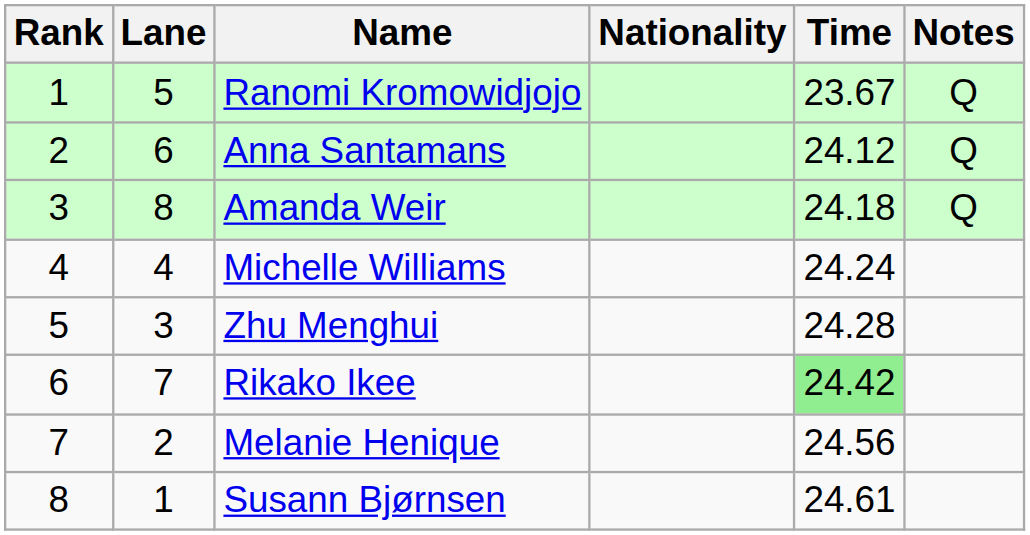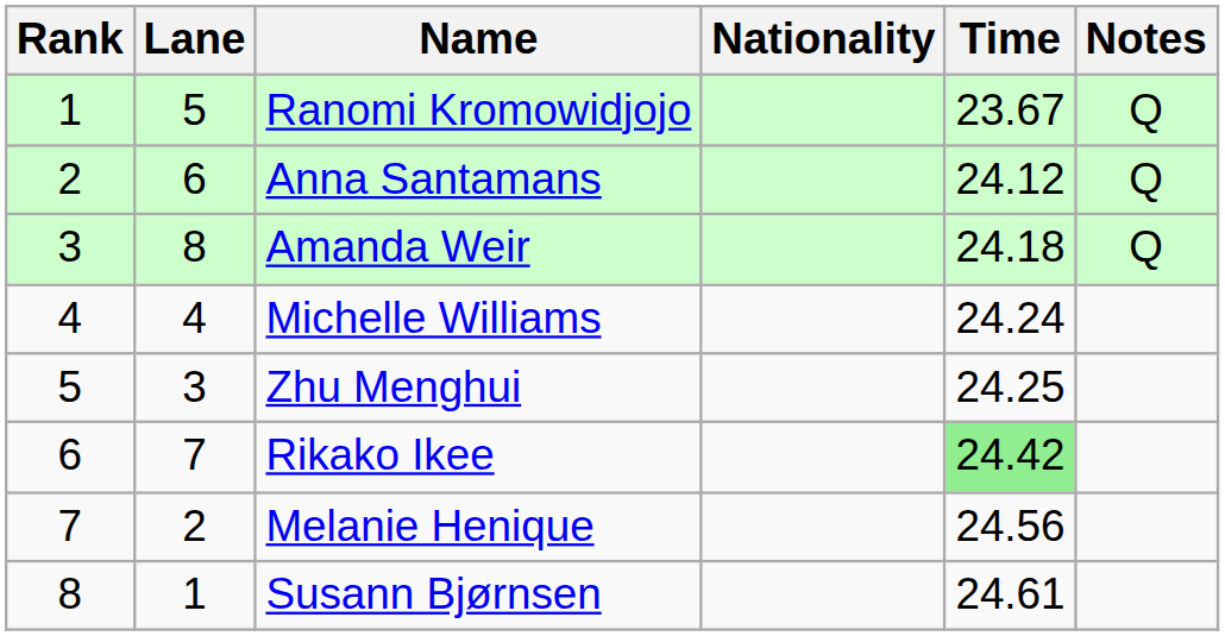 <table class="wikitable sortable" style="text-align:center">
 <tr>
 <th>Rank</th>
 <th>Lane</th>
 <th>Name</th>
 <th>Nationality</th>
 <th>Time</th>
 <th>Notes</th>
 </tr>
 <tr bgcolor=ccffcc>
 <td>1</td>
 <td>5</td>
 <td align=left><a href='#'>Ranomi Kromowidjojo</a></td>
 <td align=left></td>
 <td>23.67</td>
 <td>Q</td>
 </tr>
 <tr bgcolor=ccffcc>
 <td>2</td>
 <td>6</td>
 <td align=left><a href='#'>Anna Santamans</a></td>
 <td align=left></td>
 <td>24.12</td>
 <td>Q</td>
 </tr>
 <tr bgcolor=ccffcc>
 <td>3</td>
 <td>8</td>
 <td align=left><a href='#'>Amanda Weir</a></td>
 <td align=left></td>
 <td>24.18</td>
 <td>Q</td>
 </tr>
 <tr>
 <td>4</td>
 <td>4</td>
 <td align=left><a href='#'>Michelle Williams</a></td>
 <td align=left></td>
 <td>24.24</td>
 <td></td>
 </tr>
 <tr>
 <td>5</td>
 <td>3</td>
 <td align=left><a href='#'>Zhu Menghui</a></td>
 <td align=left></td>
-<td>24.28</td>
+<td>24.25</td>
 <td></td>
 </tr>
 <tr>
 <td>6</td>
 <td>7</td>
 <td align=left><a href='#'>Rikako Ikee</a></td>
 <td align=left></td>
 <td style="background: lightgreen;">24.42</td>
 <td></td>
 </tr>
 <tr>
 <td>7</td>
 <td>2</td>
 <td align=left><a href='#'>Melanie Henique</a></td>
 <td align=left></td>
 <td>24.56</td>
 <td></td>
 </tr>
 <tr>
 <td>8</td>
 <td>1</td>
 <td align=left><a href='#'>Susann Bjørnsen</a></td>
 <td align=left></td>
 <td>24.61</td>
 <td></td>
 </tr>
 </table>
